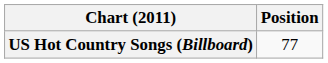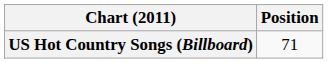 <table class="wikitable plainrowheaders" style="text-align:center">
 <tr>
 <th scope="col">Chart (2011)</th>
 <th scope="col">Position</th>
 </tr>
 <tr>
 <th scope="row">US Hot Country Songs (<em>Billboard</em>)</th>
-<td align="center">77</td>
+<td align="center">71</td>
 </tr>
 </table>
